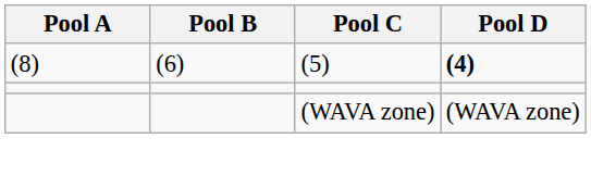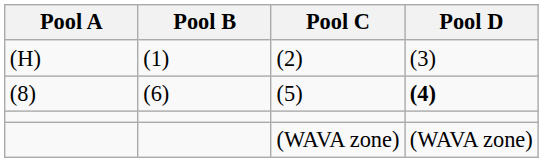 <table class="wikitable">
 <tr>
 <th width=25%>Pool A</th>
 <th width=25%>Pool B</th>
 <th width=25%>Pool C</th>
 <th width=25%>Pool D</th>
+</tr>
+<tr>
+<td nowrap> (H)</td>
+<td nowrap> (1)</td>
+<td nowrap> (2)</td>
+<td nowrap> (3)</td>
 </tr>
 <tr>
 <td nowrap> (8)</td>
 <td nowrap> (6)</td>
 <td nowrap> (5)</td>
 <td nowrap><strong> (4)</strong></td>
 </tr>
 <tr>
 <td nowrap></td>
 <td nowrap></td>
 <td nowrap></td>
 <td nowrap></td>
 </tr>
 <tr>
 <td nowrap></td>
 <td nowrap></td>
 <td nowrap>(WAVA zone)</td>
 <td nowrap>(WAVA zone)</td>
 </tr>
 </table>
